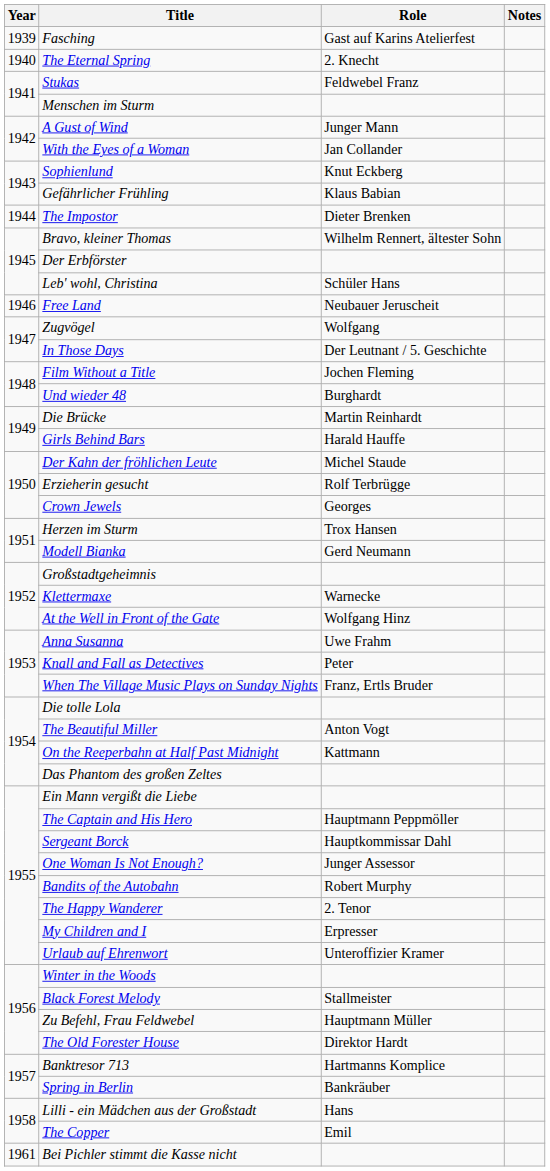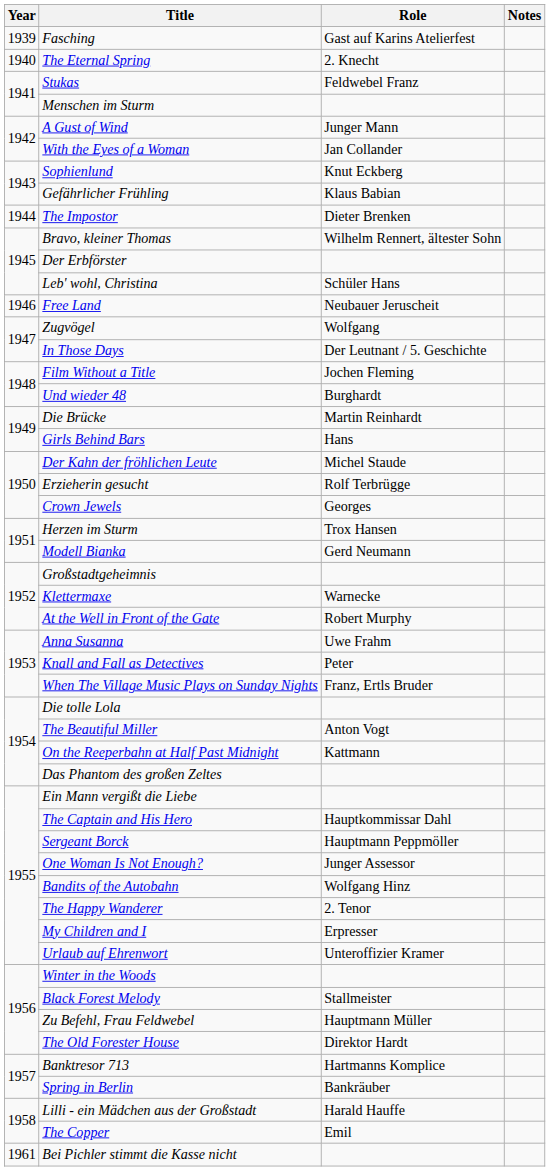 <table class="wikitable sortable">
 <tr>
 <th>Year</th>
 <th>Title</th>
 <th>Role</th>
 <th class="unsortable">Notes</th>
 </tr>
 <tr>
 <td>1939</td>
 <td><em>Fasching</em></td>
 <td>Gast auf Karins Atelierfest</td>
 <td></td>
 </tr>
 <tr>
 <td>1940</td>
 <td><em><a href='#'>The Eternal Spring</a></em></td>
 <td>2. Knecht</td>
 <td></td>
 </tr>
 <tr>
 <td rowspan=2>1941</td>
 <td><em><a href='#'>Stukas</a></em></td>
 <td>Feldwebel Franz</td>
 <td></td>
 </tr>
 <tr>
 <td><em>Menschen im Sturm</em></td>
 <td></td>
 <td></td>
 </tr>
 <tr>
 <td rowspan=2>1942</td>
 <td><em><a href='#'>A Gust of Wind</a></em></td>
 <td>Junger Mann</td>
 <td></td>
 </tr>
 <tr>
 <td><em><a href='#'>With the Eyes of a Woman</a></em></td>
 <td>Jan Collander</td>
 <td></td>
 </tr>
 <tr>
 <td rowspan=2>1943</td>
 <td><em><a href='#'>Sophienlund</a></em></td>
 <td>Knut Eckberg</td>
 <td></td>
 </tr>
 <tr>
 <td><em>Gefährlicher Frühling</em></td>
 <td>Klaus Babian</td>
 <td></td>
 </tr>
 <tr>
 <td>1944</td>
 <td><em><a href='#'>The Impostor</a></em></td>
 <td>Dieter Brenken</td>
 <td></td>
 </tr>
 <tr>
 <td rowspan=3>1945</td>
 <td><em>Bravo, kleiner Thomas</em></td>
 <td>Wilhelm Rennert, ältester Sohn</td>
 <td></td>
 </tr>
 <tr>
 <td><em>Der Erbförster</em></td>
 <td></td>
 <td></td>
 </tr>
 <tr>
 <td><em>Leb' wohl, Christina</em></td>
 <td>Schüler Hans</td>
 <td></td>
 </tr>
 <tr>
 <td>1946</td>
 <td><em><a href='#'>Free Land</a></em></td>
 <td>Neubauer Jeruscheit</td>
 <td></td>
 </tr>
 <tr>
 <td rowspan=2>1947</td>
 <td><em>Zugvögel</em></td>
 <td>Wolfgang</td>
 <td></td>
 </tr>
 <tr>
 <td><em><a href='#'>In Those Days</a></em></td>
 <td>Der Leutnant / 5. Geschichte</td>
 <td></td>
 </tr>
 <tr>
 <td rowspan=2>1948</td>
 <td><em><a href='#'>Film Without a Title</a></em></td>
 <td>Jochen Fleming</td>
 <td></td>
 </tr>
 <tr>
 <td><em><a href='#'>Und wieder 48</a></em></td>
 <td>Burghardt</td>
 <td></td>
 </tr>
 <tr>
 <td rowspan=2>1949</td>
 <td><em>Die Brücke</em></td>
 <td>Martin Reinhardt</td>
 <td></td>
 </tr>
 <tr>
 <td><em><a href='#'>Girls Behind Bars</a></em></td>
-<td>Harald Hauffe</td>
+<td>Hans</td>
 <td></td>
 </tr>
 <tr>
 <td rowspan=3>1950</td>
 <td><em><a href='#'>Der Kahn der fröhlichen Leute</a></em></td>
 <td>Michel Staude</td>
 <td></td>
 </tr>
 <tr>
 <td><em>Erzieherin gesucht</em></td>
 <td>Rolf Terbrügge</td>
 <td></td>
 </tr>
 <tr>
 <td><em><a href='#'>Crown Jewels</a></em></td>
 <td>Georges</td>
 <td></td>
 </tr>
 <tr>
 <td rowspan=2>1951</td>
 <td><em>Herzen im Sturm</em></td>
 <td>Trox Hansen</td>
 <td></td>
 </tr>
 <tr>
 <td><em><a href='#'>Modell Bianka</a></em></td>
 <td>Gerd Neumann</td>
 <td></td>
 </tr>
 <tr>
 <td rowspan=3>1952</td>
 <td><em>Großstadtgeheimnis</em></td>
 <td></td>
 <td></td>
 </tr>
 <tr>
 <td><em><a href='#'>Klettermaxe</a></em></td>
 <td>Warnecke</td>
 <td></td>
 </tr>
 <tr>
 <td><em><a href='#'>At the Well in Front of the Gate</a></em></td>
-<td>Wolfgang Hinz</td>
+<td>Robert Murphy</td>
 <td></td>
 </tr>
 <tr>
 <td rowspan=3>1953</td>
 <td><em><a href='#'>Anna Susanna</a></em></td>
 <td>Uwe Frahm</td>
 <td></td>
 </tr>
 <tr>
 <td><em><a href='#'>Knall and Fall as Detectives</a></em></td>
 <td>Peter</td>
 <td></td>
 </tr>
 <tr>
 <td><em><a href='#'>When The Village Music Plays on Sunday Nights</a></em></td>
 <td>Franz, Ertls Bruder</td>
 <td></td>
 </tr>
 <tr>
 <td rowspan=4>1954</td>
 <td><em>Die tolle Lola</em></td>
 <td></td>
 <td></td>
 </tr>
 <tr>
 <td><em><a href='#'>The Beautiful Miller</a></em></td>
 <td>Anton Vogt</td>
 <td></td>
 </tr>
 <tr>
 <td><em><a href='#'>On the Reeperbahn at Half Past Midnight</a></em></td>
 <td>Kattmann</td>
 <td></td>
 </tr>
 <tr>
 <td><em>Das Phantom des großen Zeltes</em></td>
 <td></td>
 <td></td>
 </tr>
 <tr>
 <td rowspan=8>1955</td>
 <td><em>Ein Mann vergißt die Liebe</em></td>
 <td></td>
 <td></td>
 </tr>
 <tr>
 <td><em><a href='#'>The Captain and His Hero</a></em></td>
-<td>Hauptmann Peppmöller</td>
+<td>Hauptkommissar Dahl</td>
 <td></td>
 </tr>
 <tr>
 <td><em><a href='#'>Sergeant Borck</a></em></td>
-<td>Hauptkommissar Dahl</td>
+<td>Hauptmann Peppmöller</td>
 <td></td>
 </tr>
 <tr>
 <td><em><a href='#'>One Woman Is Not Enough?</a></em></td>
 <td>Junger Assessor</td>
 <td></td>
 </tr>
 <tr>
 <td><em><a href='#'>Bandits of the Autobahn</a></em></td>
-<td>Robert Murphy</td>
+<td>Wolfgang Hinz</td>
 <td></td>
 </tr>
 <tr>
 <td><em><a href='#'>The Happy Wanderer</a></em></td>
 <td>2. Tenor</td>
 <td></td>
 </tr>
 <tr>
 <td><em><a href='#'>My Children and I</a></em></td>
 <td>Erpresser</td>
 <td></td>
 </tr>
 <tr>
 <td><em><a href='#'>Urlaub auf Ehrenwort</a></em></td>
 <td>Unteroffizier Kramer</td>
 <td></td>
 </tr>
 <tr>
 <td rowspan=4>1956</td>
 <td><em><a href='#'>Winter in the Woods</a></em></td>
 <td></td>
 <td></td>
 </tr>
 <tr>
 <td><em><a href='#'>Black Forest Melody</a></em></td>
 <td>Stallmeister</td>
 <td></td>
 </tr>
 <tr>
 <td><em>Zu Befehl, Frau Feldwebel</em></td>
 <td>Hauptmann Müller</td>
 <td></td>
 </tr>
 <tr>
 <td><em><a href='#'>The Old Forester House</a></em></td>
 <td>Direktor Hardt</td>
 <td></td>
 </tr>
 <tr>
 <td rowspan=2>1957</td>
 <td><em>Banktresor 713</em></td>
 <td>Hartmanns Komplice</td>
 <td></td>
 </tr>
 <tr>
 <td><em><a href='#'>Spring in Berlin</a></em></td>
 <td>Bankräuber</td>
 <td></td>
 </tr>
 <tr>
 <td rowspan=2>1958</td>
 <td><em>Lilli - ein Mädchen aus der Großstadt</em></td>
-<td>Hans</td>
+<td>Harald Hauffe</td>
 <td></td>
 </tr>
 <tr>
 <td><em><a href='#'>The Copper</a></em></td>
 <td>Emil</td>
 <td></td>
 </tr>
 <tr>
 <td>1961</td>
 <td><em>Bei Pichler stimmt die Kasse nicht</em></td>
 <td></td>
 <td></td>
 </tr>
 </table>
